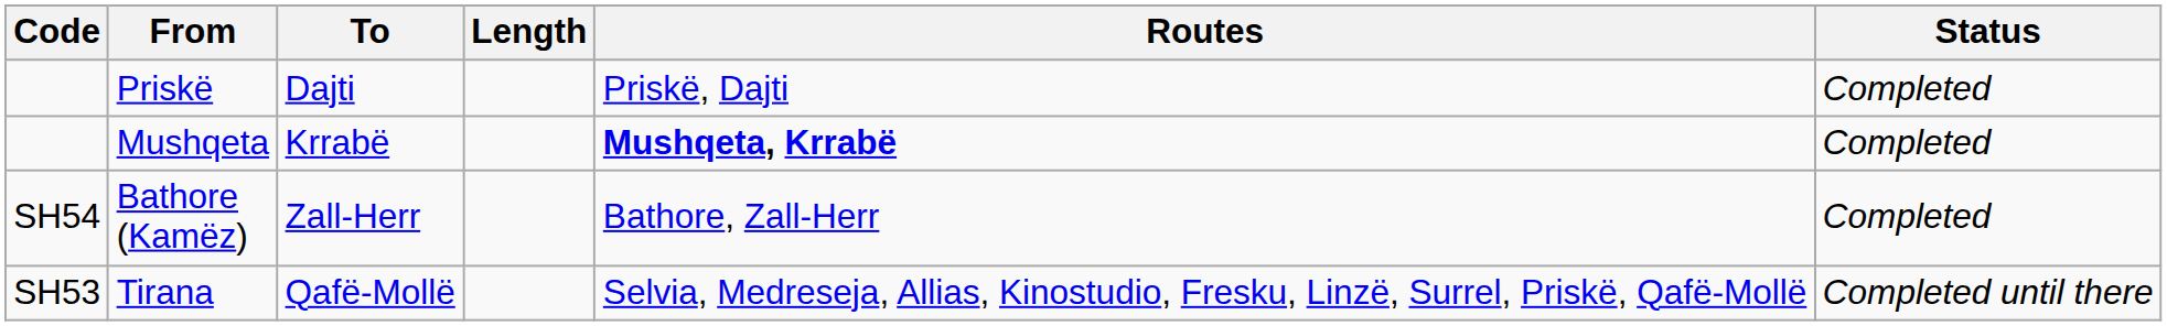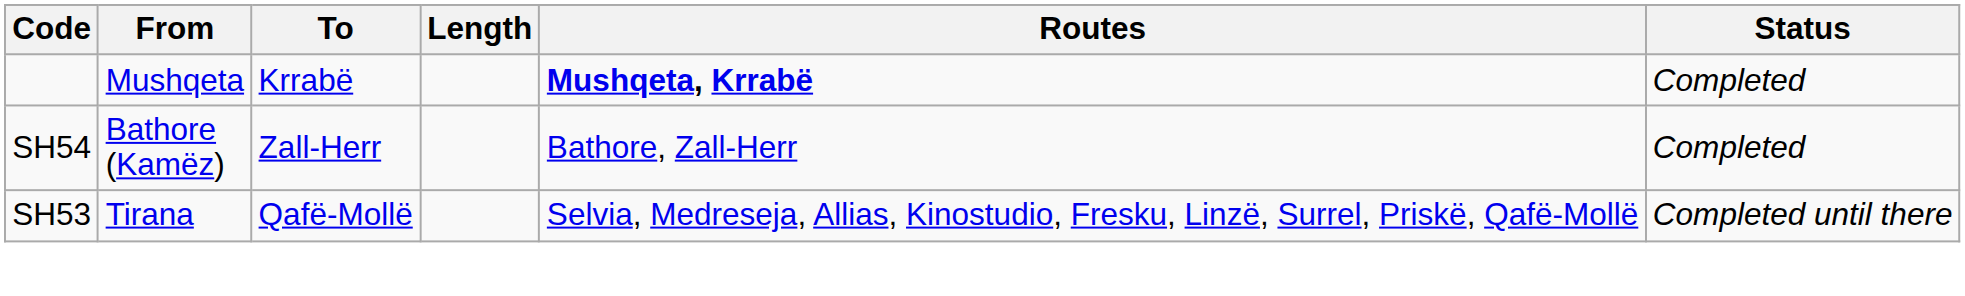 <table class="wikitable sortable">
 <tr>
 <th>Code</th>
 <th>From</th>
 <th>To</th>
 <th>Length</th>
 <th>Routes</th>
 <th>Status</th>
-</tr>
-<tr>
-<td></td>
-<td><a href='#'>Priskë</a></td>
-<td><a href='#'>Dajti</a></td>
-<td></td>
-<td><a href='#'>Priskë</a>, <a href='#'>Dajti</a></td>
-<td><em>Completed</em></td>
 </tr>
 <tr>
 <td></td>
 <td><a href='#'>Mushqeta</a> </td>
 <td><a href='#'>Krrabë</a></td>
 <td></td>
 <td><strong><a href='#'>Mushqeta</a>, <a href='#'>Krrabë</a></strong></td>
 <td><em>Completed</em></td>
 </tr>
 <tr>
 <td>SH54</td>
 <td><a href='#'>Bathore</a><br>(<a href='#'>Kamëz</a>) </td>
 <td><a href='#'>Zall-Herr</a></td>
 <td></td>
 <td><a href='#'>Bathore</a>, <a href='#'>Zall-Herr</a></td>
 <td><em>Completed</em></td>
 </tr>
 <tr>
 <td>SH53</td>
 <td><a href='#'>Tirana</a></td>
 <td><a href='#'>Qafë-Mollë</a></td>
 <td></td>
 <td><a href='#'>Selvia</a>, <a href='#'>Medreseja</a>, <a href='#'>Allias</a>, <a href='#'>Kinostudio</a>, <a href='#'>Fresku</a>, <a href='#'>Linzë</a>, <a href='#'>Surrel</a>, <a href='#'>Priskë</a>, <a href='#'>Qafë-Mollë</a></td>
 <td><em>Completed until there</em><br></td>
 </tr>
 </table>
